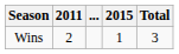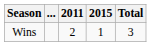 <table class="wikitable">
 <tr>
 <th>Season</th>
+<th>...</th>
 <th>2011</th>
-<th>...</th>
 <th>2015</th>
 <th><strong>Total</strong></th>
 </tr>
 <tr align="center">
 <td>Wins</td>
+<td></td>
 <td>2</td>
-<td></td>
 <td>1</td>
 <td>3</td>
 </tr>
 </table>
